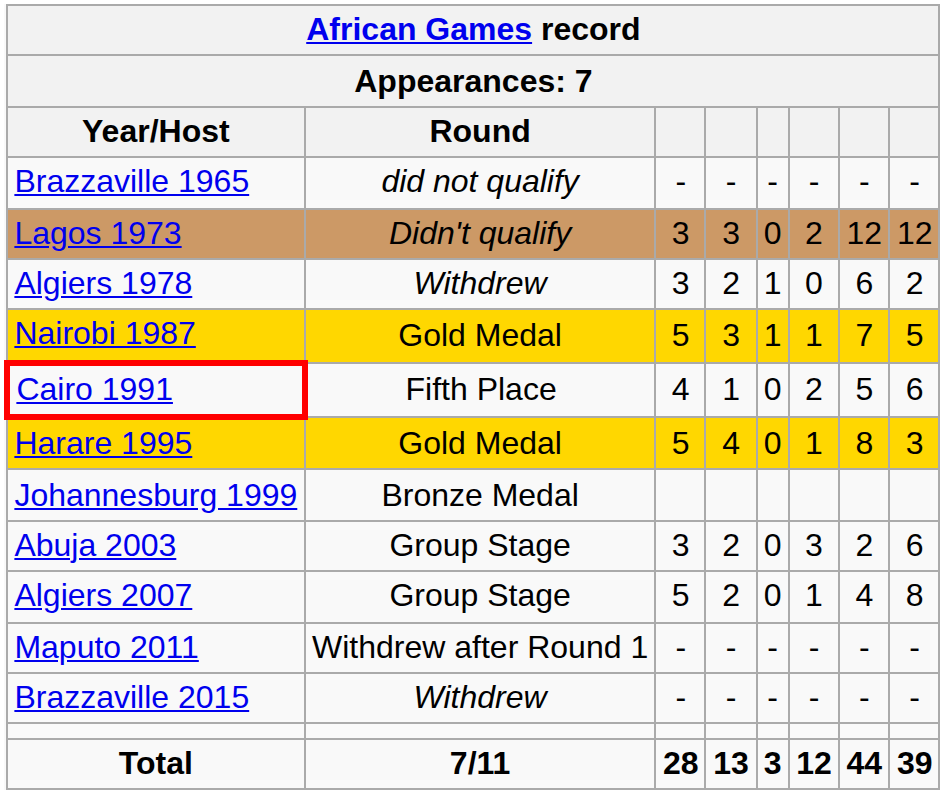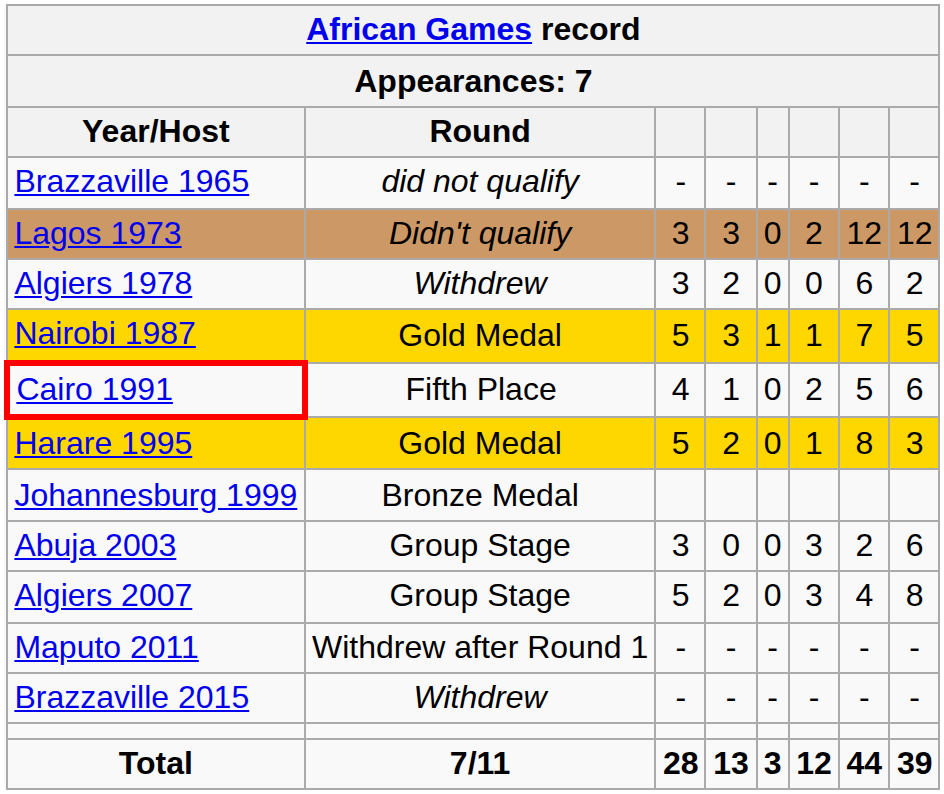 <table class="wikitable" style="text-align: center;">
 <tr>
 <th colspan=9><a href='#'>African Games</a> record</th>
 </tr>
 <tr>
 <th colspan=9>Appearances: 7</th>
 </tr>
 <tr>
 <th>Year/Host</th>
 <th>Round</th>
 <th></th>
 <th></th>
 <th></th>
 <th></th>
 <th></th>
 <th></th>
 </tr>
 <tr>
 <td style="text-align: left"> <a href='#'>Brazzaville 1965</a></td>
 <td><em>did not qualify</em></td>
 <td>-</td>
 <td>-</td>
 <td>-</td>
 <td>-</td>
 <td>-</td>
 <td>-</td>
 </tr>
 <tr bgcolor="#cc9966">
 <td style="text-align: left"> <a href='#'>Lagos 1973</a></td>
 <td><em>Didn't qualify</em></td>
 <td>3</td>
 <td>3</td>
 <td>0</td>
 <td>2</td>
 <td>12</td>
 <td>12</td>
 </tr>
 <tr>
 <td style="text-align: left"> <a href='#'>Algiers 1978</a></td>
 <td><em>Withdrew</em></td>
 <td>3</td>
 <td>2</td>
-<td>1</td>
+<td>0</td>
 <td>0</td>
 <td>6</td>
 <td>2</td>
 </tr>
 <tr bgcolor=gold>
 <td style="text-align: left"> <a href='#'>Nairobi 1987</a></td>
 <td>Gold Medal</td>
 <td>5</td>
 <td>3</td>
 <td>1</td>
 <td>1</td>
 <td>7</td>
 <td>5</td>
 </tr>
 <tr>
 <td style="border: 3px solid red;text-align: left"> <a href='#'>Cairo 1991</a></td>
 <td>Fifth Place</td>
 <td>4</td>
 <td>1</td>
 <td>0</td>
 <td>2</td>
 <td>5</td>
 <td>6</td>
 </tr>
 <tr bgcolor=gold>
 <td style="text-align: left"> <a href='#'>Harare 1995</a></td>
 <td>Gold Medal</td>
 <td>5</td>
-<td>4</td>
+<td>2</td>
 <td>0</td>
 <td>1</td>
 <td>8</td>
 <td>3</td>
 </tr>
 <tr>
 <td style="text-align: left"> <a href='#'>Johannesburg 1999</a></td>
 <td>Bronze Medal</td>
 <td></td>
 <td></td>
 <td></td>
 <td></td>
 <td></td>
 <td></td>
 </tr>
 <tr>
 <td style="text-align: left"> <a href='#'>Abuja 2003</a></td>
 <td>Group Stage</td>
 <td>3</td>
-<td>2</td>
+<td>0</td>
 <td>0</td>
 <td>3</td>
 <td>2</td>
 <td>6</td>
 </tr>
 <tr>
 <td style="text-align: left"> <a href='#'>Algiers 2007</a></td>
 <td>Group Stage</td>
 <td>5</td>
 <td>2</td>
 <td>0</td>
-<td>1</td>
+<td>3</td>
 <td>4</td>
 <td>8</td>
 </tr>
 <tr>
 <td style="text-align: left"> <a href='#'>Maputo 2011</a></td>
 <td>Withdrew after Round 1</td>
 <td>-</td>
 <td>-</td>
 <td>-</td>
 <td>-</td>
 <td>-</td>
 <td>-</td>
 </tr>
 <tr>
 <td style="text-align: left"> <a href='#'>Brazzaville 2015</a></td>
 <td><em>Withdrew</em></td>
 <td>-</td>
 <td>-</td>
 <td>-</td>
 <td>-</td>
 <td>-</td>
 <td>-</td>
 </tr>
 <tr>
 <td></td>
 <td></td>
 <td></td>
 <td></td>
 <td></td>
 <td></td>
 <td></td>
 <td></td>
 </tr>
 <tr>
 <td><strong>Total</strong></td>
 <td><strong>7/11</strong></td>
 <td><strong>28</strong></td>
 <td><strong>13</strong></td>
 <td><strong>3</strong></td>
 <td><strong>12</strong></td>
 <td><strong>44</strong></td>
 <td><strong>39</strong></td>
 </tr>
 </table>
